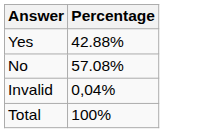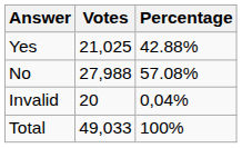 <table class="wikitable">
 <tr>
 <th>Answer</th>
+<th>Votes</th>
 <th>Percentage</th>
 </tr>
 <tr>
 <td>Yes</td>
+<td>21,025</td>
 <td>42.88%</td>
 </tr>
 <tr>
 <td>No</td>
+<td>27,988</td>
 <td>57.08%</td>
 </tr>
 <tr>
 <td>Invalid</td>
+<td>20</td>
 <td>0,04%</td>
 </tr>
 <tr>
 <td>Total</td>
+<td>49,033</td>
 <td>100%</td>
 </tr>
 </table>
